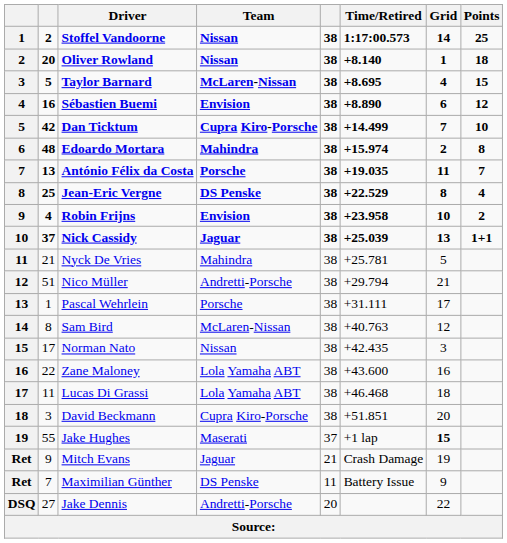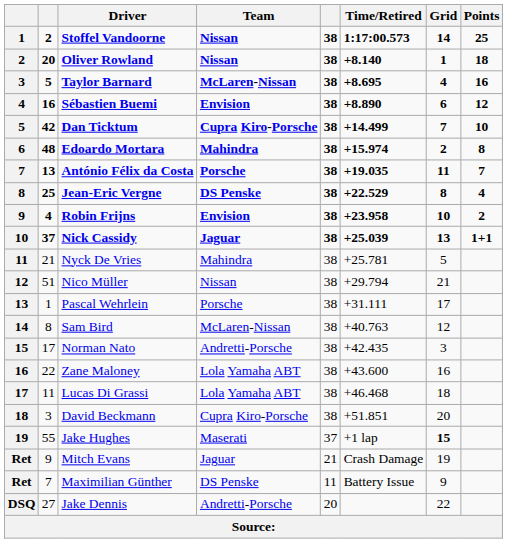 <table class="wikitable sortable" style="font-size: 85%">
 <tr>
 <th scope="col"></th>
 <th scope="col"></th>
 <th scope="col">Driver</th>
 <th scope="col">Team</th>
 <th></th>
 <th>Time/Retired</th>
 <th>Grid</th>
 <th>Points</th>
 </tr>
 <tr>
 <th scope="row">1</th>
 <td align="center"><strong>2</strong></td>
 <td data-sort-value=""><strong> <a href='#'>Stoffel Vandoorne</a></strong></td>
 <td><strong><a href='#'>Nissan</a></strong></td>
 <td><strong>38</strong></td>
 <td><strong>1:17:00.573</strong></td>
 <td align="center"><strong>14</strong></td>
 <td align="center"><strong>25</strong></td>
 </tr>
 <tr>
 <th scope="row">2</th>
 <td align="center"><strong>20</strong></td>
 <td data-sort-value=""><strong> <a href='#'>Oliver Rowland</a></strong></td>
 <td><strong><a href='#'>Nissan</a></strong></td>
 <td><strong>38</strong></td>
 <td><strong>+8.140</strong></td>
 <td align="center"><strong>1</strong></td>
 <td align="center"><strong>18</strong></td>
 </tr>
 <tr>
 <th scope="row">3</th>
 <td align="center"><strong>5</strong></td>
 <td data-sort-value=""><strong> <a href='#'>Taylor Barnard</a></strong></td>
 <td><strong><a href='#'>McLaren</a>-<a href='#'>Nissan</a></strong></td>
 <td><strong>38</strong></td>
 <td><strong>+8.695</strong></td>
 <td align="center"><strong>4</strong></td>
-<td align="center"><strong>15</strong></td>
+<td align="center"><strong>16</strong></td>
 </tr>
 <tr>
 <th scope="row">4</th>
 <td align="center"><strong>16</strong></td>
 <td data-sort-value=""><strong> <a href='#'>Sébastien Buemi</a></strong></td>
 <td><strong><a href='#'>Envision</a></strong></td>
 <td><strong>38</strong></td>
 <td><strong>+8.890</strong></td>
 <td align="center"><strong>6</strong></td>
 <td align="center"><strong>12</strong></td>
 </tr>
 <tr>
 <th scope="row">5</th>
 <td align="center"><strong>42</strong></td>
 <td data-sort-value=""><strong> <a href='#'>Dan Ticktum</a></strong></td>
 <td><strong><a href='#'>Cupra</a> <a href='#'>Kiro</a>-<a href='#'>Porsche</a></strong></td>
 <td><strong>38</strong></td>
 <td><strong>+14.499</strong></td>
 <td align="center"><strong>7</strong></td>
 <td align="center"><strong>10</strong></td>
 </tr>
 <tr>
 <th scope="row">6</th>
 <td align="center"><strong>48</strong></td>
 <td data-sort-value=""><strong> <a href='#'>Edoardo Mortara</a></strong></td>
 <td><strong><a href='#'>Mahindra</a></strong></td>
 <td><strong>38</strong></td>
 <td><strong>+15.974</strong></td>
 <td align="center"><strong>2</strong></td>
 <td align="center"><strong>8</strong></td>
 </tr>
 <tr>
 <th scope="row">7</th>
 <td align="center"><strong>13</strong></td>
 <td data-sort-value=""><strong> <a href='#'>António Félix da Costa</a></strong></td>
 <td><strong><a href='#'>Porsche</a></strong></td>
 <td><strong>38</strong></td>
 <td><strong>+19.035</strong></td>
 <td align="center"><strong>11</strong></td>
 <td align="center"><strong>7</strong></td>
 </tr>
 <tr>
 <th scope="row">8</th>
 <td align="center"><strong>25</strong></td>
 <td data-sort-value=""><strong> <a href='#'>Jean-Eric Vergne</a></strong></td>
 <td><strong><a href='#'>DS Penske</a></strong></td>
 <td><strong>38</strong></td>
 <td><strong>+22.529</strong></td>
 <td align="center"><strong>8</strong></td>
 <td align="center"><strong>4</strong></td>
 </tr>
 <tr>
 <th scope="row">9</th>
 <td align="center"><strong>4</strong></td>
 <td data-sort-value=""><strong> <a href='#'>Robin Frijns</a></strong></td>
 <td><strong><a href='#'>Envision</a></strong></td>
 <td><strong>38</strong></td>
 <td><strong>+23.958</strong></td>
 <td align="center"><strong>10</strong></td>
 <td align="center"><strong>2</strong></td>
 </tr>
 <tr>
 <th scope="row">10</th>
 <td align="center"><strong>37</strong></td>
 <td data-sort-value=""><strong> <a href='#'>Nick Cassidy</a></strong></td>
 <td><strong><a href='#'>Jaguar</a></strong></td>
 <td><strong>38</strong></td>
 <td><strong>+25.039</strong></td>
 <td align="center"><strong>13</strong></td>
 <td align="center"><strong>1+1</strong></td>
 </tr>
 <tr>
 <th scope="row">11</th>
 <td align="center">21</td>
 <td data-sort-value=""> <a href='#'>Nyck De Vries</a></td>
 <td><a href='#'>Mahindra</a></td>
 <td>38</td>
 <td>+25.781</td>
 <td align="center">5</td>
 <td align="center"></td>
 </tr>
 <tr>
 <th scope="row">12</th>
 <td align="center">51</td>
 <td data-sort-value=""> <a href='#'>Nico Müller</a></td>
-<td><a href='#'>Andretti</a>-<a href='#'>Porsche</a></td>
+<td><a href='#'>Nissan</a></td>
 <td>38</td>
 <td>+29.794</td>
 <td align="center">21</td>
 <td align="center"></td>
 </tr>
 <tr>
 <th scope="row">13</th>
 <td align="center">1</td>
 <td data-sort-value=""> <a href='#'>Pascal Wehrlein</a></td>
 <td><a href='#'>Porsche</a></td>
 <td>38</td>
 <td>+31.111</td>
 <td align="center">17</td>
 <td align="center"></td>
 </tr>
 <tr>
 <th scope="row">14</th>
 <td align="center">8</td>
 <td data-sort-value=""> <a href='#'>Sam Bird</a></td>
 <td><a href='#'>McLaren</a>-<a href='#'>Nissan</a></td>
 <td>38</td>
 <td>+40.763</td>
 <td align="center">12</td>
 <td align="center"></td>
 </tr>
 <tr>
 <th scope="row">15</th>
 <td align="center">17</td>
 <td data-sort-value=""> <a href='#'>Norman Nato</a></td>
-<td><a href='#'>Nissan</a></td>
+<td><a href='#'>Andretti</a>-<a href='#'>Porsche</a></td>
 <td>38</td>
 <td>+42.435</td>
 <td align="center">3</td>
 <td align="center"></td>
 </tr>
 <tr>
 <th scope="row">16</th>
 <td align="center">22</td>
 <td data-sort-value=""> <a href='#'>Zane Maloney</a></td>
 <td><a href='#'>Lola</a> <a href='#'>Yamaha</a> <a href='#'>ABT</a></td>
 <td>38</td>
 <td>+43.600</td>
 <td align="center">16</td>
 <td align="center"></td>
 </tr>
 <tr>
 <th scope="row">17</th>
 <td align="center">11</td>
 <td data-sort-value=""> <a href='#'>Lucas Di Grassi</a></td>
 <td><a href='#'>Lola</a> <a href='#'>Yamaha</a> <a href='#'>ABT</a></td>
 <td>38</td>
 <td>+46.468</td>
 <td align="center">18</td>
 <td align="center"></td>
 </tr>
 <tr>
 <th scope="row">18</th>
 <td align="center">3</td>
 <td data-sort-value=""> <a href='#'>David Beckmann</a></td>
 <td><a href='#'>Cupra</a> <a href='#'>Kiro</a>-<a href='#'>Porsche</a></td>
 <td>38</td>
 <td>+51.851</td>
 <td align="center">20</td>
 <td></td>
 </tr>
 <tr>
 <th scope="row">19</th>
 <td align="center">55</td>
 <td data-sort-value=""> <a href='#'>Jake Hughes</a></td>
 <td><a href='#'>Maserati</a></td>
 <td>37</td>
 <td>+1 lap</td>
 <td align="center"><strong>15</strong></td>
 <td></td>
 </tr>
 <tr>
 <th scope="row">Ret</th>
 <td align="center">9</td>
 <td data-sort-value=""> <a href='#'>Mitch Evans</a></td>
 <td><a href='#'>Jaguar</a></td>
 <td>21</td>
 <td>Crash Damage</td>
 <td align="center">19</td>
 <td align="center"></td>
 </tr>
 <tr>
 <th scope="row">Ret</th>
 <td align="center">7</td>
 <td data-sort-value=""> <a href='#'>Maximilian Günther</a></td>
 <td><a href='#'>DS Penske</a></td>
 <td>11</td>
 <td>Battery Issue</td>
 <td align="center">9</td>
 <td align="center"></td>
 </tr>
 <tr>
 <th scope="row">DSQ</th>
 <td align="center">27</td>
 <td data-sort-value=""> <a href='#'>Jake Dennis</a></td>
 <td><a href='#'>Andretti</a>-<a href='#'>Porsche</a></td>
 <td>20</td>
 <td></td>
 <td align="center">22</td>
 <td align="center"></td>
 </tr>
 <tr>
 <th colspan="8">Source: </th>
 </tr>
 </table>
